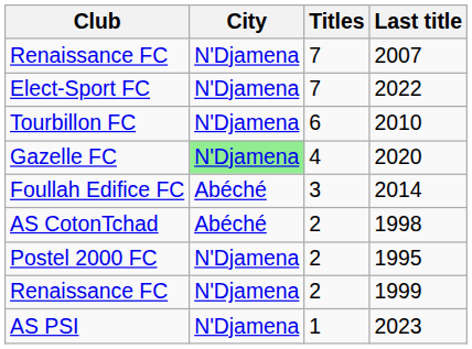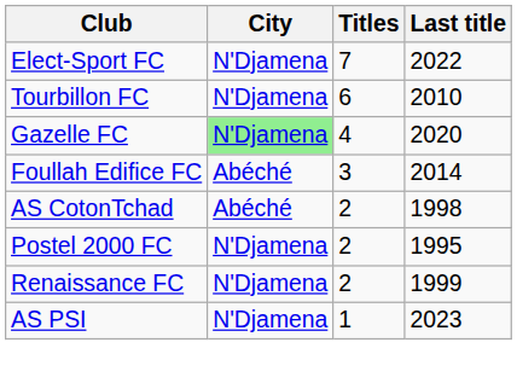 <table class="wikitable">
 <tr>
 <th>Club</th>
 <th>City</th>
 <th>Titles</th>
 <th>Last title</th>
-</tr>
-<tr>
-<td><a href='#'>Renaissance FC</a></td>
-<td><a href='#'>N'Djamena</a></td>
-<td>7</td>
-<td>2007</td>
 </tr>
 <tr>
 <td><a href='#'>Elect-Sport FC</a></td>
 <td><a href='#'>N'Djamena</a></td>
 <td>7</td>
 <td>2022</td>
 </tr>
 <tr>
 <td><a href='#'>Tourbillon FC</a></td>
 <td><a href='#'>N'Djamena</a></td>
 <td>6</td>
 <td>2010</td>
 </tr>
 <tr>
 <td><a href='#'>Gazelle FC</a></td>
 <td style="background: lightgreen;"><a href='#'>N'Djamena</a></td>
 <td>4</td>
 <td>2020</td>
 </tr>
 <tr>
 <td><a href='#'>Foullah Edifice FC</a></td>
 <td><a href='#'>Abéché</a></td>
 <td>3</td>
 <td>2014</td>
 </tr>
 <tr>
 <td><a href='#'>AS CotonTchad</a></td>
 <td><a href='#'>Abéché</a></td>
 <td>2</td>
 <td>1998</td>
 </tr>
 <tr>
 <td><a href='#'>Postel 2000 FC</a></td>
 <td><a href='#'>N'Djamena</a></td>
 <td>2</td>
 <td>1995</td>
 </tr>
 <tr>
 <td><a href='#'>Renaissance FC</a></td>
 <td><a href='#'>N'Djamena</a></td>
 <td>2</td>
 <td>1999</td>
 </tr>
 <tr>
 <td><a href='#'>AS PSI</a></td>
 <td><a href='#'>N'Djamena</a></td>
 <td>1</td>
 <td>2023</td>
 </tr>
 </table>
